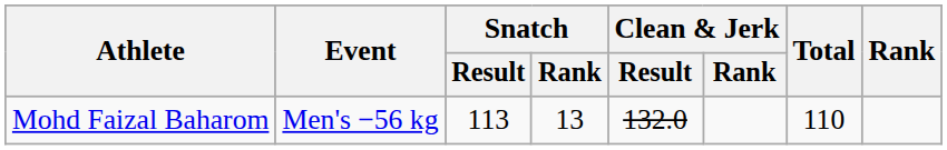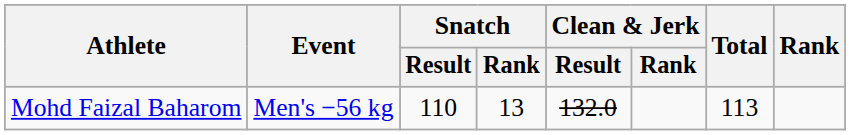 <table class="wikitable" style="font-size:90%">
 <tr>
 <th rowspan="2">Athlete</th>
 <th rowspan="2">Event</th>
 <th colspan="2">Snatch</th>
 <th colspan="2">Clean & Jerk</th>
 <th rowspan="2">Total</th>
 <th rowspan="2">Rank</th>
 </tr>
 <tr style="font-size:95%">
 <th>Result</th>
 <th>Rank</th>
 <th>Result</th>
 <th>Rank</th>
 </tr>
 <tr align=center>
 <td align=left><a href='#'>Mohd Faizal Baharom</a></td>
 <td align=left><a href='#'>Men's −56 kg</a></td>
-<td>113</td>
+<td>110</td>
 <td>13</td>
 <td><s>132.0</s></td>
 <td></td>
-<td>110</td>
+<td>113</td>
 <td></td>
 </tr>
 </table>
